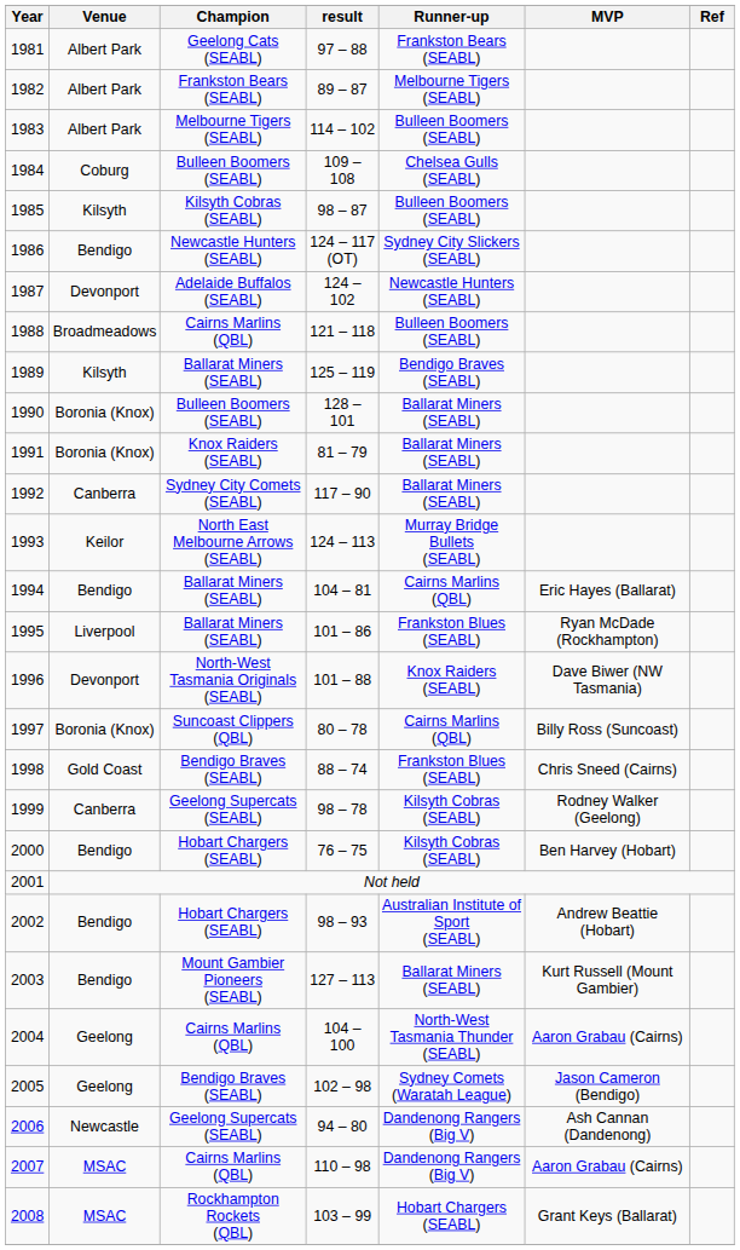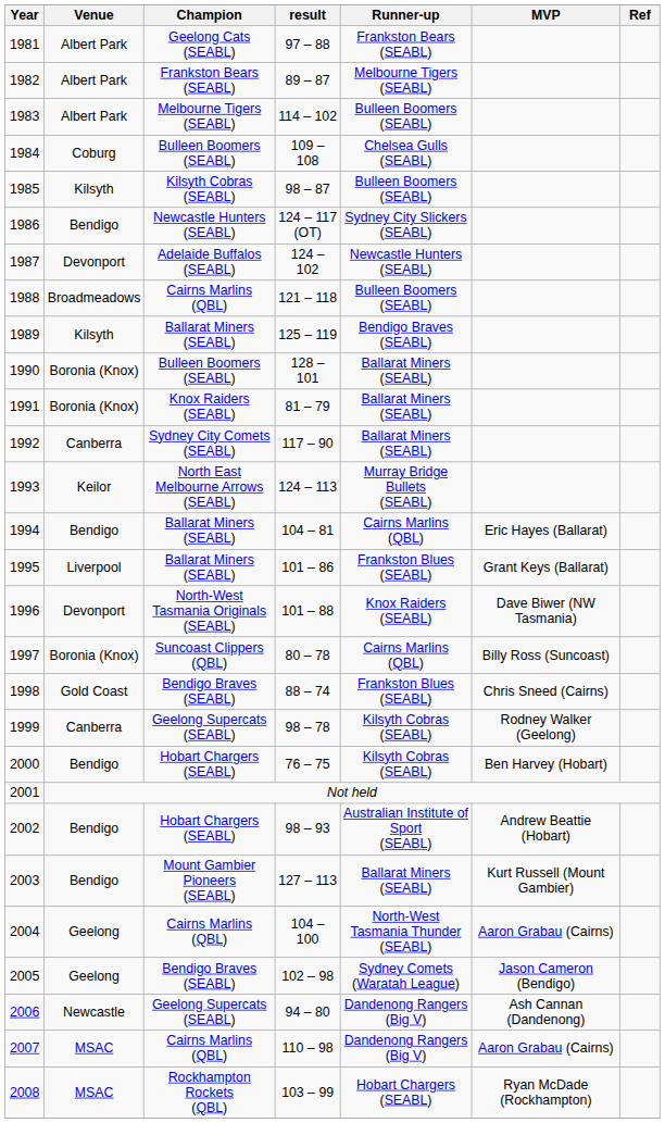 <table class="wikitable sortable" style="text-align:center">
 <tr bgcolor="#efefef">
 </tr>
 <tr font_color="#FFFFFF">
 <th style="width:40px">Year</th>
 <th style="width:95px">Venue</th>
 <th style="width:150px">Champion</th>
 <th style="width:70px"> result</th>
 <th style="width:150px">Runner-up</th>
 <th style="width:170px">MVP</th>
 <th style="width:40px">Ref</th>
 </tr>
 <tr>
 <td align=center>1981</td>
 <td>Albert Park</td>
 <td><a href='#'>Geelong Cats</a><br>(<a href='#'>SEABL</a>)</td>
 <td align=center>97 – 88</td>
 <td><a href='#'>Frankston Bears</a><br>(<a href='#'>SEABL</a>)</td>
 <td></td>
 <td></td>
 </tr>
 <tr>
 <td align=center>1982</td>
 <td>Albert Park</td>
 <td><a href='#'>Frankston Bears</a><br>(<a href='#'>SEABL</a>)</td>
 <td align=center>89 – 87</td>
 <td><a href='#'>Melbourne Tigers</a><br>(<a href='#'>SEABL</a>)</td>
 <td></td>
 <td></td>
 </tr>
 <tr>
 <td align=center>1983</td>
 <td>Albert Park</td>
 <td><a href='#'>Melbourne Tigers</a><br>(<a href='#'>SEABL</a>)</td>
 <td align=center>114 – 102</td>
 <td><a href='#'>Bulleen Boomers</a><br>(<a href='#'>SEABL</a>)</td>
 <td></td>
 <td></td>
 </tr>
 <tr>
 <td align=center>1984</td>
 <td>Coburg</td>
 <td><a href='#'>Bulleen Boomers</a><br>(<a href='#'>SEABL</a>)</td>
 <td align=center>109 – 108</td>
 <td><a href='#'>Chelsea Gulls</a><br>(<a href='#'>SEABL</a>)</td>
 <td></td>
 <td></td>
 </tr>
 <tr>
 <td align=center>1985</td>
 <td>Kilsyth</td>
 <td><a href='#'>Kilsyth Cobras</a><br>(<a href='#'>SEABL</a>)</td>
 <td align=center>98 – 87</td>
 <td><a href='#'>Bulleen Boomers</a><br>(<a href='#'>SEABL</a>)</td>
 <td></td>
 <td></td>
 </tr>
 <tr>
 <td align=center>1986</td>
 <td>Bendigo</td>
 <td><a href='#'>Newcastle Hunters</a><br>(<a href='#'>SEABL</a>)</td>
 <td align=center>124 – 117 (OT)</td>
 <td><a href='#'>Sydney City Slickers</a><br>(<a href='#'>SEABL</a>)</td>
 <td></td>
 <td></td>
 </tr>
 <tr>
 <td align=center>1987</td>
 <td>Devonport</td>
 <td><a href='#'>Adelaide Buffalos</a><br>(<a href='#'>SEABL</a>)</td>
 <td align=center>124 – 102</td>
 <td><a href='#'>Newcastle Hunters</a><br>(<a href='#'>SEABL</a>)</td>
 <td></td>
 <td></td>
 </tr>
 <tr>
 <td align=center>1988</td>
 <td>Broadmeadows</td>
 <td><a href='#'>Cairns Marlins</a><br>(<a href='#'>QBL</a>)</td>
 <td align=center>121 – 118</td>
 <td><a href='#'>Bulleen Boomers</a><br>(<a href='#'>SEABL</a>)</td>
 <td></td>
 <td></td>
 </tr>
 <tr>
 <td align=center>1989</td>
 <td>Kilsyth</td>
 <td><a href='#'>Ballarat Miners</a><br>(<a href='#'>SEABL</a>)</td>
 <td align=center>125 – 119</td>
 <td><a href='#'>Bendigo Braves</a><br>(<a href='#'>SEABL</a>)</td>
 <td></td>
 <td></td>
 </tr>
 <tr>
 <td align=center>1990</td>
 <td>Boronia (Knox)</td>
 <td><a href='#'>Bulleen Boomers</a><br>(<a href='#'>SEABL</a>)</td>
 <td align=center>128 – 101</td>
 <td><a href='#'>Ballarat Miners</a><br>(<a href='#'>SEABL</a>)</td>
 <td></td>
 <td></td>
 </tr>
 <tr>
 <td align=center>1991</td>
 <td>Boronia (Knox)</td>
 <td><a href='#'>Knox Raiders</a><br>(<a href='#'>SEABL</a>)</td>
 <td align=center>81 – 79</td>
 <td><a href='#'>Ballarat Miners</a><br>(<a href='#'>SEABL</a>)</td>
 <td></td>
 <td></td>
 </tr>
 <tr>
 <td align=center>1992</td>
 <td>Canberra</td>
 <td><a href='#'>Sydney City Comets</a><br>(<a href='#'>SEABL</a>)</td>
 <td align=center>117 – 90</td>
 <td><a href='#'>Ballarat Miners</a><br>(<a href='#'>SEABL</a>)</td>
 <td></td>
 <td></td>
 </tr>
 <tr>
 <td align=center>1993</td>
 <td>Keilor</td>
 <td><a href='#'>North East Melbourne Arrows</a><br>(<a href='#'>SEABL</a>)</td>
 <td align=center>124 – 113</td>
 <td><a href='#'>Murray Bridge Bullets</a><br>(<a href='#'>SEABL</a>)</td>
 <td></td>
 <td></td>
 </tr>
 <tr>
 <td align=center>1994</td>
 <td>Bendigo</td>
 <td><a href='#'>Ballarat Miners</a><br>(<a href='#'>SEABL</a>)</td>
 <td align=center>104 – 81</td>
 <td><a href='#'>Cairns Marlins</a><br>(<a href='#'>QBL</a>)</td>
 <td>Eric Hayes (Ballarat)</td>
 <td></td>
 </tr>
 <tr>
 <td align=center>1995</td>
 <td>Liverpool</td>
 <td><a href='#'>Ballarat Miners</a><br>(<a href='#'>SEABL</a>)</td>
 <td align=center>101 – 86</td>
 <td><a href='#'>Frankston Blues</a><br>(<a href='#'>SEABL</a>)</td>
-<td>Ryan McDade (Rockhampton)</td>
+<td>Grant Keys (Ballarat)</td>
 <td></td>
 </tr>
 <tr>
 <td align=center>1996</td>
 <td>Devonport</td>
 <td><a href='#'>North-West Tasmania Originals</a><br>(<a href='#'>SEABL</a>)</td>
 <td align=center>101 – 88</td>
 <td><a href='#'>Knox Raiders</a><br>(<a href='#'>SEABL</a>)</td>
 <td>Dave Biwer (NW Tasmania)</td>
 <td></td>
 </tr>
 <tr>
 <td align=center>1997</td>
 <td>Boronia (Knox)</td>
 <td><a href='#'>Suncoast Clippers</a><br>(<a href='#'>QBL</a>)</td>
 <td align=center>80 – 78</td>
 <td><a href='#'>Cairns Marlins</a><br>(<a href='#'>QBL</a>)</td>
 <td>Billy Ross (Suncoast)</td>
 <td></td>
 </tr>
 <tr>
 <td align=center>1998</td>
 <td>Gold Coast</td>
 <td><a href='#'>Bendigo Braves</a><br>(<a href='#'>SEABL</a>)</td>
 <td align=center>88 – 74</td>
 <td><a href='#'>Frankston Blues</a><br>(<a href='#'>SEABL</a>)</td>
 <td>Chris Sneed (Cairns)</td>
 <td></td>
 </tr>
 <tr>
 <td align=center>1999</td>
 <td>Canberra</td>
 <td><a href='#'>Geelong Supercats</a><br>(<a href='#'>SEABL</a>)</td>
 <td align=center>98 – 78</td>
 <td><a href='#'>Kilsyth Cobras</a><br>(<a href='#'>SEABL</a>)</td>
 <td>Rodney Walker (Geelong)</td>
 <td></td>
 </tr>
 <tr>
 <td align=center>2000</td>
 <td>Bendigo</td>
 <td><a href='#'>Hobart Chargers</a><br>(<a href='#'>SEABL</a>)</td>
 <td align=center>76 – 75</td>
 <td><a href='#'>Kilsyth Cobras</a><br>(<a href='#'>SEABL</a>)</td>
 <td>Ben Harvey (Hobart)</td>
 <td></td>
 </tr>
 <tr>
 <td align=center>2001</td>
 <td colspan="6" align="center"><em>Not held</em></td>
 </tr>
 <tr>
 <td align=center>2002</td>
 <td>Bendigo</td>
 <td><a href='#'>Hobart Chargers</a><br>(<a href='#'>SEABL</a>)</td>
 <td align=center>98 – 93</td>
 <td><a href='#'>Australian Institute of Sport</a><br>(<a href='#'>SEABL</a>)</td>
 <td>Andrew Beattie (Hobart)</td>
 <td></td>
 </tr>
 <tr>
 <td align=center>2003</td>
 <td>Bendigo</td>
 <td><a href='#'>Mount Gambier Pioneers</a><br>(<a href='#'>SEABL</a>)</td>
 <td align=center>127 – 113</td>
 <td><a href='#'>Ballarat Miners</a><br>(<a href='#'>SEABL</a>)</td>
 <td>Kurt Russell (Mount Gambier)</td>
 <td></td>
 </tr>
 <tr>
 <td align=center>2004</td>
 <td>Geelong</td>
 <td><a href='#'>Cairns Marlins</a><br>(<a href='#'>QBL</a>)</td>
 <td align=center>104 – 100</td>
 <td><a href='#'>North-West Tasmania Thunder</a><br>(<a href='#'>SEABL</a>)</td>
 <td><a href='#'>Aaron Grabau</a> (Cairns)</td>
 <td></td>
 </tr>
 <tr>
 <td align=center>2005</td>
 <td>Geelong</td>
 <td><a href='#'>Bendigo Braves</a><br>(<a href='#'>SEABL</a>)</td>
 <td align=center>102 – 98</td>
 <td><a href='#'>Sydney Comets</a><br>(<a href='#'>Waratah League</a>)</td>
 <td><a href='#'>Jason Cameron</a> (Bendigo)</td>
 <td></td>
 </tr>
 <tr>
 <td align=center><a href='#'>2006</a></td>
 <td>Newcastle</td>
 <td><a href='#'>Geelong Supercats</a><br>(<a href='#'>SEABL</a>)</td>
 <td align=center>94 – 80</td>
 <td><a href='#'>Dandenong Rangers</a><br>(<a href='#'>Big V</a>)</td>
 <td>Ash Cannan (Dandenong)</td>
 <td></td>
 </tr>
 <tr>
 <td align=center><a href='#'>2007</a></td>
 <td><a href='#'>MSAC</a></td>
 <td><a href='#'>Cairns Marlins</a><br>(<a href='#'>QBL</a>)</td>
 <td align=center>110 – 98</td>
 <td><a href='#'>Dandenong Rangers</a><br>(<a href='#'>Big V</a>)</td>
 <td><a href='#'>Aaron Grabau</a> (Cairns)</td>
 <td></td>
 </tr>
 <tr>
 <td align=center><a href='#'>2008</a></td>
 <td><a href='#'>MSAC</a></td>
 <td><a href='#'>Rockhampton Rockets</a><br>(<a href='#'>QBL</a>)</td>
 <td align=center>103 – 99</td>
 <td><a href='#'>Hobart Chargers</a><br>(<a href='#'>SEABL</a>)</td>
-<td>Grant Keys (Ballarat)</td>
+<td>Ryan McDade (Rockhampton)</td>
 <td></td>
 </tr>
 <tr>
 </tr>
 </table>
